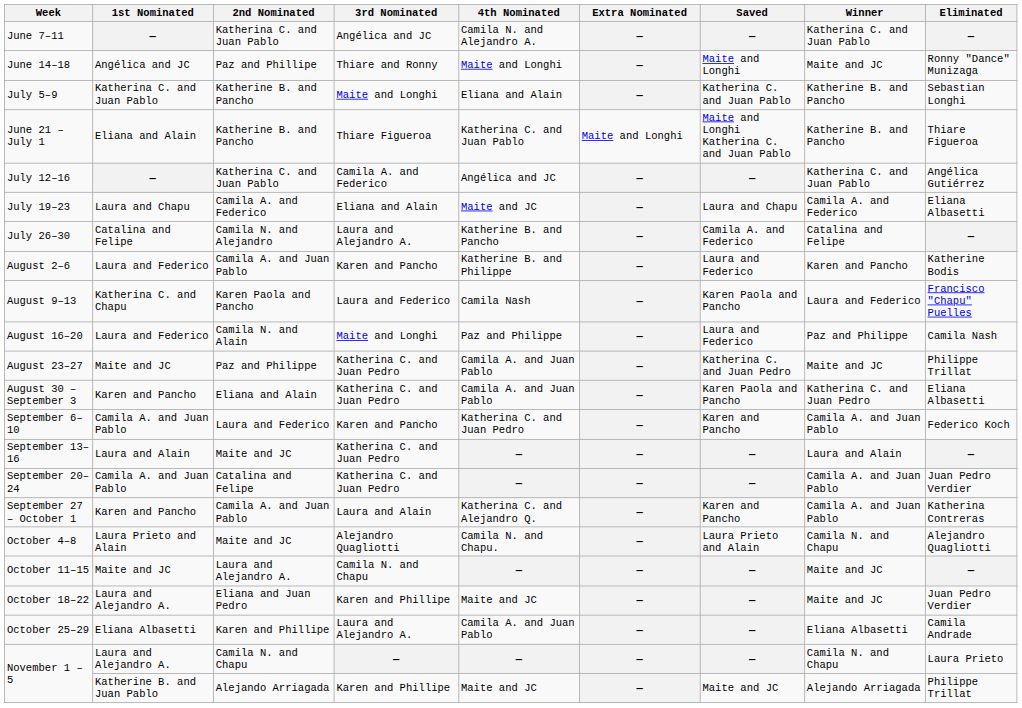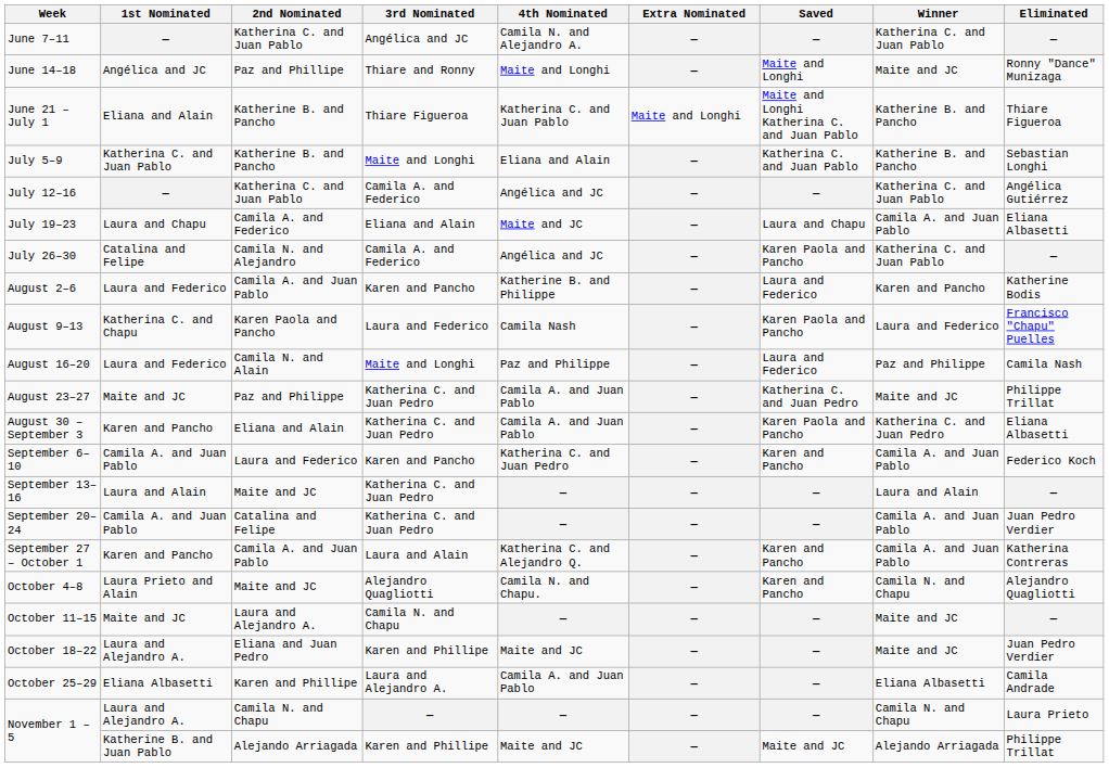 <table class="wikitable">
 <tr>
 <th width="150"><strong>Week</strong></th>
 <th width="250"><strong>1st Nominated</strong></th>
 <th width="250"><strong>2nd Nominated</strong></th>
 <th width="250"><strong>3rd Nominated</strong></th>
 <th width="250"><strong>4th Nominated</strong></th>
 <th width="250"><strong>Extra Nominated</strong></th>
 <th width="200"><strong>Saved</strong></th>
 <th width="250"><strong>Winner</strong></th>
 <th width="150"><strong>Eliminated</strong></th>
 </tr>
 <tr>
 <td>June 7–11</td>
 <th>—</th>
 <td>Katherina C. and Juan Pablo</td>
 <td>Angélica and JC</td>
 <td>Camila N. and Alejandro A.</td>
 <th>—</th>
 <th>—</th>
 <td>Katherina C. and Juan Pablo</td>
 <th>—</th>
 </tr>
 <tr>
 <td>June 14–18</td>
 <td>Angélica and JC</td>
 <td>Paz and Phillipe</td>
 <td>Thiare and Ronny</td>
 <td><a href='#'>Maite</a> and Longhi</td>
 <th>—</th>
 <td><a href='#'>Maite</a> and Longhi</td>
 <td>Maite and JC</td>
 <td>Ronny "Dance" Munizaga</td>
 </tr>
 <tr>
+<td>June 21 – July 1</td>
+<td>Eliana and Alain</td>
+<td>Katherine B. and Pancho</td>
+<td>Thiare Figueroa</td>
+<td>Katherina C. and Juan Pablo</td>
+<td><a href='#'>Maite</a> and Longhi</td>
+<td><a href='#'>Maite</a> and Longhi <br>Katherina C. and Juan Pablo</td>
+<td>Katherine B. and Pancho</td>
+<td>Thiare Figueroa</td>
+</tr>
+<tr>
 <td>July 5–9</td>
 <td>Katherina C. and Juan Pablo</td>
 <td>Katherine B. and Pancho</td>
 <td><a href='#'>Maite</a> and Longhi</td>
 <td>Eliana and Alain</td>
 <th>—</th>
 <td>Katherina C. and Juan Pablo</td>
 <td>Katherine B. and Pancho</td>
 <td>Sebastian Longhi</td>
-</tr>
-<tr>
-<td>June 21 – July 1</td>
-<td>Eliana and Alain</td>
-<td>Katherine B. and Pancho</td>
-<td>Thiare Figueroa</td>
-<td>Katherina C. and Juan Pablo</td>
-<td><a href='#'>Maite</a> and Longhi</td>
-<td><a href='#'>Maite</a> and Longhi <br>Katherina C. and Juan Pablo</td>
-<td>Katherine B. and Pancho</td>
-<td>Thiare Figueroa</td>
 </tr>
 <tr>
 <td>July 12–16</td>
 <th>—</th>
 <td>Katherina C. and Juan Pablo</td>
 <td>Camila A. and Federico</td>
 <td>Angélica and JC</td>
 <th>—</th>
 <th>—</th>
 <td>Katherina C. and Juan Pablo</td>
 <td>Angélica Gutiérrez</td>
 </tr>
 <tr>
 <td>July 19–23</td>
 <td>Laura and Chapu</td>
 <td>Camila A. and Federico</td>
 <td>Eliana and Alain</td>
 <td><a href='#'>Maite</a> and JC</td>
 <th>—</th>
 <td>Laura and Chapu</td>
-<td>Camila A. and Federico</td>
+<td>Camila A. and Juan Pablo</td>
 <td>Eliana Albasetti</td>
 </tr>
 <tr>
 <td>July 26–30</td>
 <td>Catalina and Felipe</td>
 <td>Camila N. and Alejandro</td>
-<td>Laura and Alejandro A.</td>
-<td>Katherine B. and Pancho</td>
+<td>Camila A. and Federico</td>
+<td>Angélica and JC</td>
 <th>—</th>
-<td>Camila A. and Federico</td>
-<td>Catalina and Felipe</td>
+<td>Karen Paola and Pancho</td>
+<td>Katherina C. and Juan Pablo</td>
 <th>—</th>
 </tr>
 <tr>
 <td>August 2–6</td>
 <td>Laura and Federico</td>
 <td>Camila A. and Juan Pablo</td>
 <td>Karen and Pancho</td>
 <td>Katherine B. and Philippe</td>
 <th>—</th>
 <td>Laura and Federico</td>
 <td>Karen and Pancho</td>
 <td>Katherine Bodis</td>
 </tr>
 <tr>
 <td>August 9–13</td>
 <td>Katherina C. and Chapu</td>
 <td>Karen Paola and Pancho</td>
 <td>Laura and Federico</td>
 <td>Camila Nash</td>
 <th>—</th>
 <td>Karen Paola and Pancho</td>
 <td>Laura and Federico</td>
 <td><a href='#'>Francisco "Chapu" Puelles</a></td>
 </tr>
 <tr>
 <td>August 16–20</td>
 <td>Laura and Federico</td>
 <td>Camila N. and Alain</td>
 <td><a href='#'>Maite</a> and Longhi</td>
 <td>Paz and Philippe</td>
 <th>—</th>
 <td>Laura and Federico</td>
 <td>Paz and Philippe</td>
 <td>Camila Nash</td>
 </tr>
 <tr>
 <td>August 23–27</td>
 <td>Maite and JC</td>
 <td>Paz and Philippe</td>
 <td>Katherina C. and Juan Pedro</td>
 <td>Camila A. and Juan Pablo</td>
 <th>—</th>
 <td>Katherina C. and Juan Pedro</td>
 <td>Maite and JC</td>
 <td>Philippe Trillat</td>
 </tr>
 <tr>
 <td>August 30 – September 3</td>
 <td>Karen and Pancho</td>
 <td>Eliana and Alain</td>
 <td>Katherina C. and Juan Pedro</td>
 <td>Camila A. and Juan Pablo</td>
 <th>—</th>
 <td>Karen Paola and Pancho</td>
 <td>Katherina C. and Juan Pedro</td>
 <td>Eliana Albasetti</td>
 </tr>
 <tr>
 <td>September 6–10</td>
 <td>Camila A. and Juan Pablo</td>
 <td>Laura and Federico</td>
 <td>Karen and Pancho</td>
 <td>Katherina C. and Juan Pedro</td>
 <th>—</th>
 <td>Karen and Pancho</td>
 <td>Camila A. and Juan Pablo</td>
 <td>Federico Koch</td>
 </tr>
 <tr>
 <td>September 13–16</td>
 <td>Laura and Alain</td>
 <td>Maite and JC</td>
 <td>Katherina C. and Juan Pedro</td>
 <th>—</th>
 <th>—</th>
 <th>—</th>
 <td>Laura and Alain</td>
 <th>—</th>
 </tr>
 <tr>
 <td>September 20–24</td>
 <td>Camila A. and Juan Pablo</td>
 <td>Catalina and Felipe</td>
 <td>Katherina C. and Juan Pedro</td>
 <th>—</th>
 <th>—</th>
 <th>—</th>
 <td>Camila A. and Juan Pablo</td>
 <td>Juan Pedro Verdier</td>
 </tr>
 <tr>
 <td>September 27 – October 1</td>
 <td>Karen and Pancho</td>
 <td>Camila A. and Juan Pablo</td>
 <td>Laura and Alain</td>
 <td>Katherina C. and Alejandro Q.</td>
 <th>—</th>
 <td>Karen and Pancho</td>
 <td>Camila A. and Juan Pablo</td>
 <td>Katherina Contreras</td>
 </tr>
 <tr>
 <td>October 4–8</td>
 <td>Laura Prieto and Alain</td>
 <td>Maite and JC</td>
 <td>Alejandro Quagliotti</td>
 <td>Camila N. and Chapu.</td>
 <th>—</th>
-<td>Laura Prieto and Alain</td>
+<td>Karen and Pancho</td>
 <td>Camila N. and Chapu</td>
 <td>Alejandro Quagliotti</td>
 </tr>
 <tr>
 <td>October 11–15</td>
 <td>Maite and JC</td>
 <td>Laura and Alejandro A.</td>
 <td>Camila N. and Chapu</td>
 <th>—</th>
 <th>—</th>
 <th>—</th>
 <td>Maite and JC</td>
 <th>—</th>
 </tr>
 <tr>
 <td>October 18–22</td>
 <td>Laura and Alejandro A.</td>
 <td>Eliana and Juan Pedro</td>
 <td>Karen and Phillipe</td>
 <td>Maite and JC</td>
 <th>—</th>
 <th>—</th>
 <td>Maite and JC</td>
 <td>Juan Pedro Verdier</td>
 </tr>
 <tr>
 <td>October 25–29</td>
 <td>Eliana Albasetti</td>
 <td>Karen and Phillipe</td>
 <td>Laura and Alejandro A.</td>
 <td>Camila A. and Juan Pablo</td>
 <th>—</th>
 <th>—</th>
 <td>Eliana Albasetti</td>
 <td>Camila Andrade</td>
 </tr>
 <tr>
 <td rowspan=2>November 1 – 5</td>
 <td>Laura and Alejandro A.</td>
 <td>Camila N. and Chapu</td>
 <th>—</th>
 <th>—</th>
 <th>—</th>
 <th>—</th>
 <td>Camila N. and Chapu</td>
 <td>Laura Prieto</td>
 </tr>
 <tr>
 <td>Katherine B. and Juan Pablo</td>
 <td>Alejando Arriagada</td>
 <td>Karen and Phillipe</td>
 <td>Maite and JC</td>
 <th>—</th>
 <td>Maite and JC</td>
 <td>Alejando Arriagada</td>
 <td>Philippe Trillat</td>
 </tr>
 </table>
